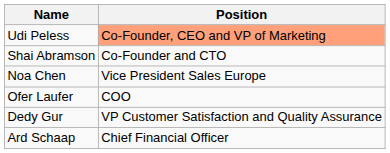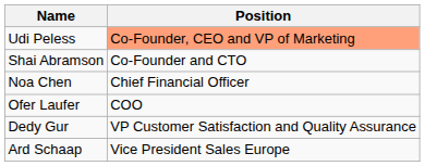 <table class="wikitable">
 <tr>
 <th>Name</th>
 <th>Position</th>
 </tr>
 <tr>
 <td>Udi Peless</td>
 <td style="background: lightsalmon;">Co-Founder, CEO and VP of Marketing</td>
 </tr>
 <tr>
 <td>Shai Abramson</td>
 <td>Co-Founder and CTO</td>
 </tr>
 <tr>
 <td>Noa Chen</td>
-<td>Vice President Sales Europe</td>
+<td>Chief Financial Officer</td>
 </tr>
 <tr>
 <td>Ofer Laufer</td>
 <td>COO</td>
 </tr>
 <tr>
 <td>Dedy Gur</td>
 <td>VP Customer Satisfaction and Quality Assurance</td>
 </tr>
 <tr>
 <td>Ard Schaap</td>
-<td>Chief Financial Officer</td>
+<td>Vice President Sales Europe</td>
 </tr>
 </table>
